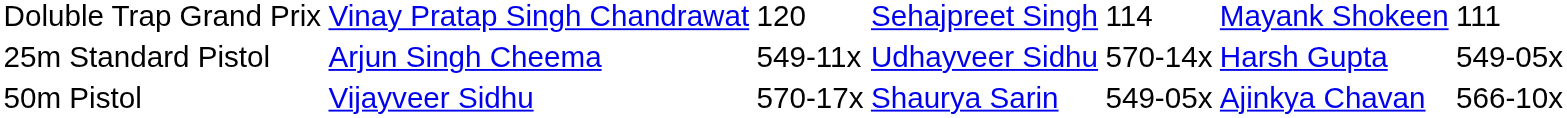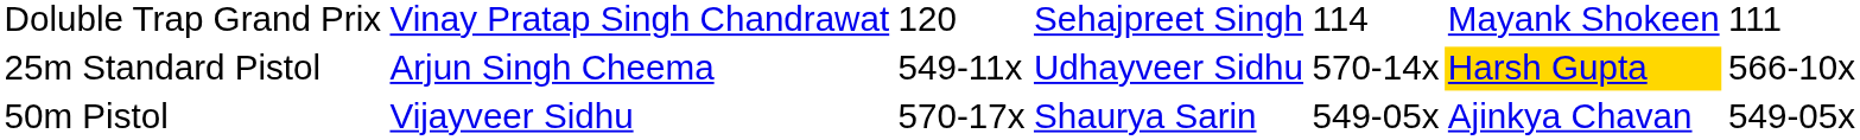 <table>
 <tr>
 <td>Doluble Trap Grand Prix</td>
 <td><a href='#'>Vinay Pratap Singh Chandrawat</a><br></td>
 <td>120</td>
 <td><a href='#'>Sehajpreet Singh</a><br></td>
 <td>114</td>
 <td><a href='#'>Mayank Shokeen</a><br></td>
 <td>111</td>
 </tr>
 <tr>
 <td>25m Standard Pistol</td>
 <td><a href='#'>Arjun Singh Cheema</a><br></td>
 <td>549-11x</td>
 <td><a href='#'>Udhayveer Sidhu</a><br></td>
 <td>570-14x</td>
-<td><a href='#'>Harsh Gupta</a><br></td>
-<td>549-05x</td>
+<td style="background: gold;"><a href='#'>Harsh Gupta</a><br></td>
+<td>566-10x</td>
 </tr>
 <tr>
 <td>50m Pistol</td>
 <td><a href='#'>Vijayveer Sidhu</a><br></td>
 <td>570-17x</td>
 <td><a href='#'>Shaurya Sarin</a><br></td>
 <td>549-05x</td>
 <td><a href='#'>Ajinkya Chavan</a><br></td>
-<td>566-10x</td>
+<td>549-05x</td>
 </tr>
 </table>
